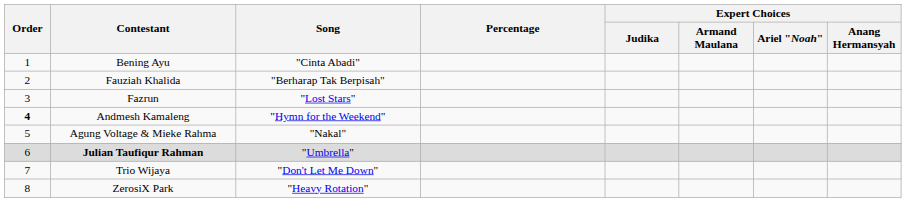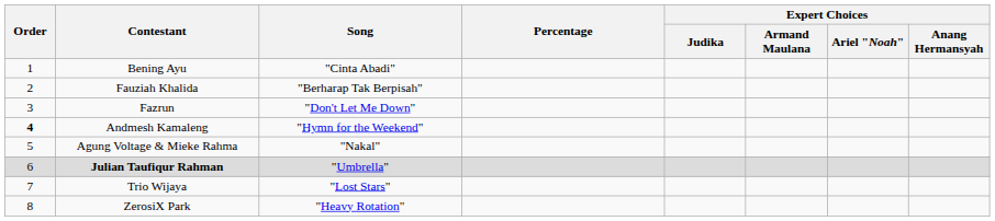 <table class="wikitable" style="text-align:center; width:100%;">
 <tr>
 <th scope="col" rowspan="2" style="width:05%;">Order</th>
 <th scope="col" rowspan="2" style="width:20%;">Contestant</th>
 <th scope="col" rowspan="2" style="width:20%;">Song</th>
 <th scope="col" rowspan="2" style="width:20%;">Percentage</th>
 <th scope="col" colspan="4" style="width:32%;">Expert Choices</th>
 </tr>
 <tr>
 <th style="width:08%;">Judika</th>
 <th style="width:08%;">Armand Maulana</th>
 <th style="width:08%;">Ariel "<em>Noah</em>"</th>
 <th style="width:08%;">Anang Hermansyah</th>
 </tr>
 <tr>
 <td>1</td>
 <td>Bening Ayu</td>
 <td>"Cinta Abadi"</td>
 <td></td>
 <td></td>
 <td></td>
 <td></td>
 <td></td>
 </tr>
 <tr>
 <td>2</td>
 <td>Fauziah Khalida</td>
 <td>"Berharap Tak Berpisah"</td>
 <td></td>
 <td></td>
 <td></td>
 <td></td>
 <td></td>
 </tr>
 <tr>
 <td>3</td>
 <td>Fazrun</td>
-<td>"<a href='#'>Lost Stars</a>"</td>
+<td>"<a href='#'>Don't Let Me Down</a>"</td>
 <td></td>
 <td></td>
 <td></td>
 <td></td>
 <td></td>
 </tr>
 <tr>
 <td><strong>4</strong></td>
 <td>Andmesh Kamaleng</td>
 <td>"<a href='#'>Hymn for the Weekend</a>"</td>
 <td></td>
 <td></td>
 <td></td>
 <td></td>
 <td></td>
 </tr>
 <tr>
 <td>5</td>
 <td>Agung Voltage & Mieke Rahma</td>
 <td>"Nakal"</td>
 <td></td>
 <td></td>
 <td></td>
 <td></td>
 <td></td>
 </tr>
 <tr style="background:#DCDCDC;">
 <td>6</td>
 <td><strong>Julian Taufiqur Rahman</strong></td>
 <td>"<a href='#'>Umbrella</a>"</td>
 <td></td>
 <td></td>
 <td></td>
 <td></td>
 <td></td>
 </tr>
 <tr>
 <td>7</td>
 <td>Trio Wijaya</td>
-<td>"<a href='#'>Don't Let Me Down</a>"</td>
+<td>"<a href='#'>Lost Stars</a>"</td>
 <td></td>
 <td></td>
 <td></td>
 <td></td>
 <td></td>
 </tr>
 <tr>
 <td>8</td>
 <td>ZerosiX Park</td>
 <td>"<a href='#'>Heavy Rotation</a>"</td>
 <td></td>
 <td></td>
 <td></td>
 <td></td>
 <td></td>
 </tr>
 </table>
